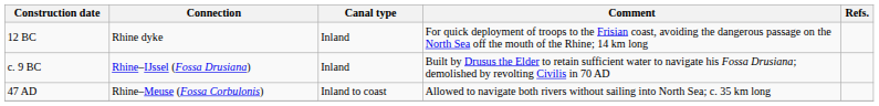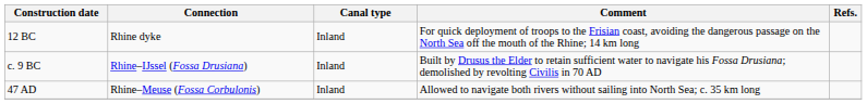 <table class="wikitable">
 <tr>
 <th width="10%">Construction date</th>
 <th width="20%">Connection</th>
 <th width="10%">Canal type</th>
 <th width="40%">Comment</th>
 <th width="2%">Refs.</th>
 </tr>
 <tr>
 <td>12 BC</td>
 <td>Rhine dyke</td>
 <td>Inland</td>
 <td>For quick deployment of troops to the <a href='#'>Frisian</a> coast, avoiding the dangerous passage on the <a href='#'>North Sea</a> off the mouth of the Rhine; 14 km long</td>
 <td></td>
 </tr>
 <tr>
 <td>c. 9 BC</td>
 <td><a href='#'>Rhine</a>–<a href='#'>IJssel</a> (<em><a href='#'>Fossa Drusiana</a></em>)</td>
 <td>Inland</td>
 <td>Built by <a href='#'>Drusus the Elder</a> to retain sufficient water to navigate his <em>Fossa Drusiana</em>; demolished by revolting <a href='#'>Civilis</a> in 70 AD</td>
 <td></td>
 </tr>
 <tr>
 <td>47 AD</td>
 <td>Rhine–<a href='#'>Meuse</a> (<em><a href='#'>Fossa Corbulonis</a></em>)</td>
-<td>Inland to coast</td>
+<td>Inland</td>
 <td>Allowed to navigate both rivers without sailing into North Sea; c. 35 km long</td>
 <td></td>
 </tr>
 <tr>
 </tr>
 </table>
